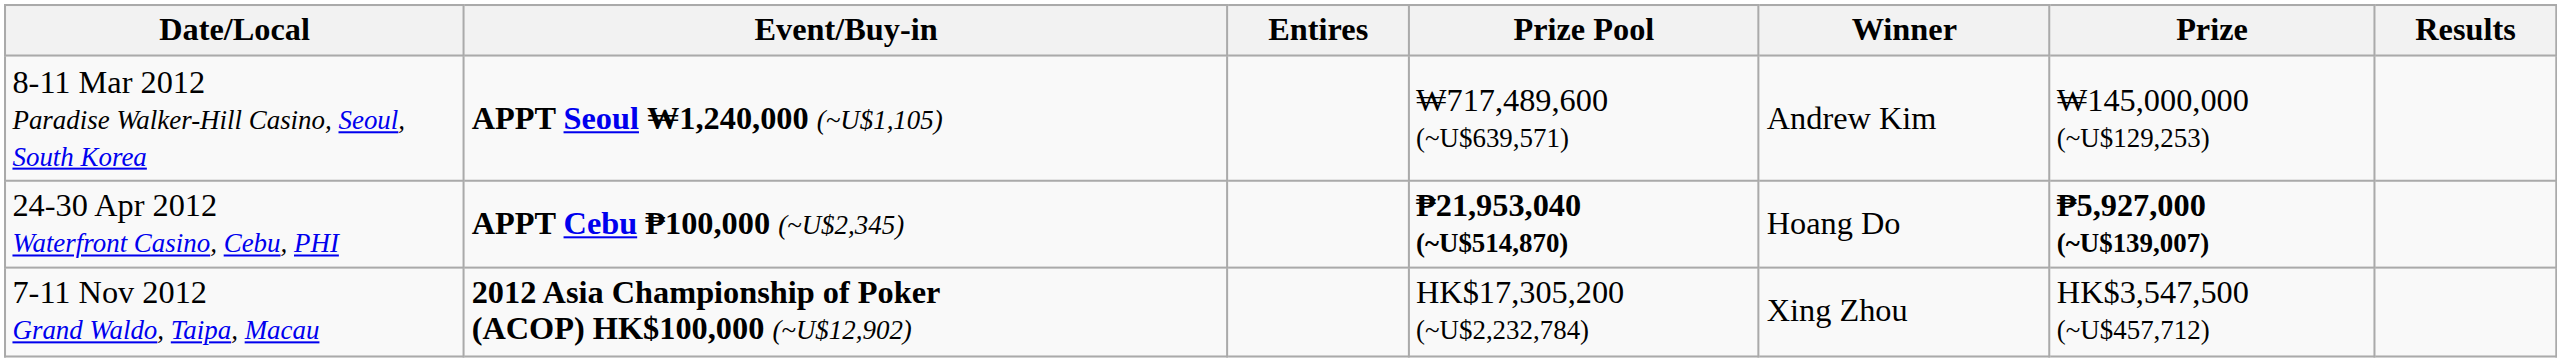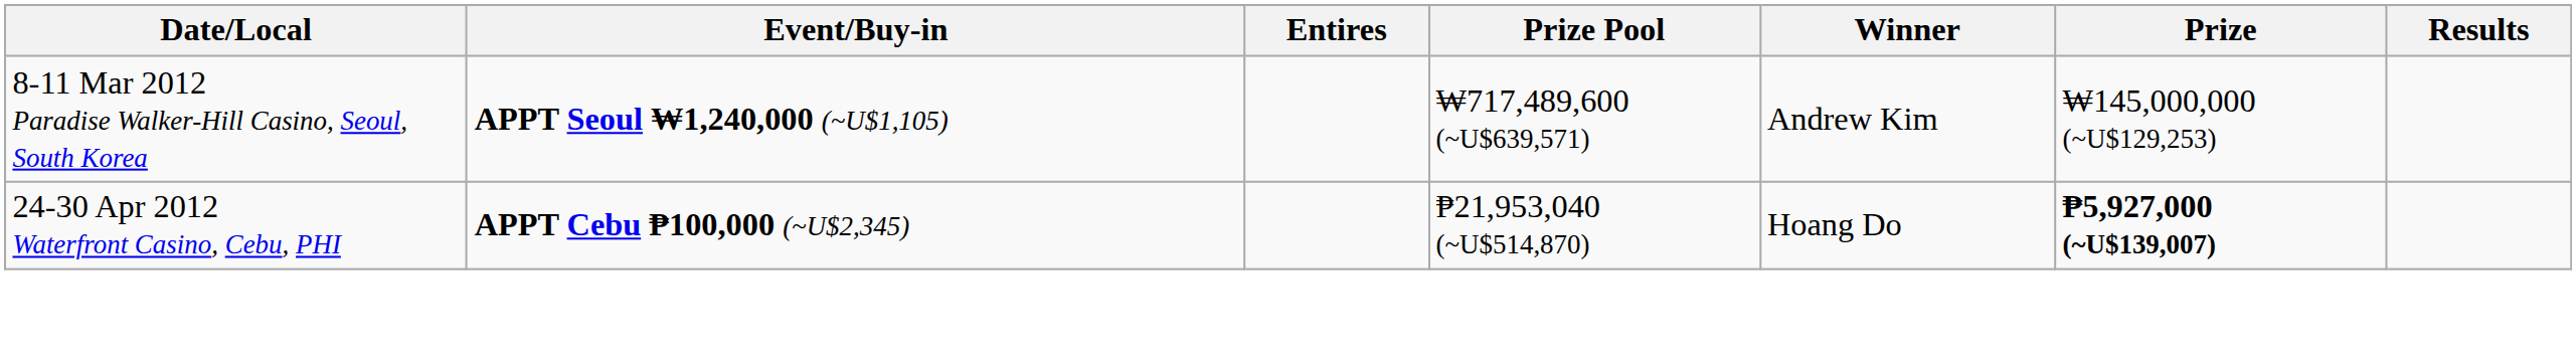 <table class="wikitable" width="100%">
 <tr>
 <th width="18%">Date/Local</th>
 <th !width="20%">Event/Buy-in</th>
 <th !width="10%">Entires</th>
 <th !width="10%">Prize Pool</th>
 <th !width="22%">Winner</th>
 <th !width="10%">Prize</th>
 <th !width="10%">Results</th>
 </tr>
 <tr>
 <td>8-11 Mar 2012<br><small><em>Paradise Walker-Hill Casino, <a href='#'>Seoul</a>, <a href='#'>South Korea</a></em></small></td>
 <td> <strong>APPT <a href='#'>Seoul</a> ₩1,240,000</strong> <em><small>(~U$1,105)</small></em></td>
 <td></td>
 <td>₩717,489,600<br><small>(~U$639,571)</small></td>
 <td> Andrew Kim</td>
 <td>₩145,000,000<br><small>(~U$129,253)</small></td>
 <td></td>
 </tr>
 <tr>
 <td>24-30 Apr 2012<br><small><em><a href='#'>Waterfront Casino</a>, <a href='#'>Cebu</a>, <a href='#'>PHI</a></em></small></td>
 <td> <strong>APPT <a href='#'>Cebu</a> ₱100,000</strong> <em><small>(~U$2,345)</small></em></td>
 <td></td>
-<td><strong>₱21,953,040<br><small>(~U$514,870)</small></strong></td>
+<td>₱21,953,040<br><small>(~U$514,870)</small></td>
 <td> Hoang Do</td>
 <td><strong>₱5,927,000<br><small>(~U$139,007)</small></strong></td>
 <td></td>
 </tr>
-<tr>
-<td>7-11 Nov 2012<br><small><em><a href='#'>Grand Waldo</a>, <a href='#'>Taipa</a>, <a href='#'>Macau</a></em></small></td>
-<td> <strong>2012 Asia Championship of Poker<br>(ACOP) HK$100,000</strong> <em><small>(~U$12,902)</small></em></td>
-<td></td>
-<td>HK$17,305,200<br><small>(~U$2,232,784)</small></td>
-<td> Xing Zhou</td>
-<td>HK$3,547,500<br><small>(~U$457,712)</small></td>
-<td></td>
-</tr>
 </table>
